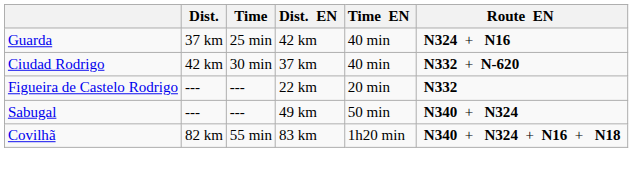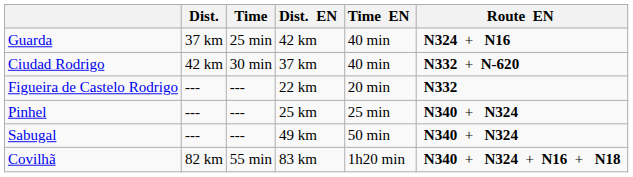 <table class="wikitable" border="2">
 <tr>
 <th></th>
 <th>Dist.<br></th>
 <th>Time </th>
 <th>Dist. <span> <strong> EN </strong></span></th>
 <th>Time <span> <strong> EN </strong></span></th>
 <th>Route <span> <strong> EN </strong></span></th>
 </tr>
 <tr>
 <td><a href='#'>Guarda</a></td>
 <td>37 km</td>
 <td>25 min</td>
 <td>42 km</td>
 <td>40 min</td>
 <td><span> <strong> N324 </strong></span> + <span> <strong>  N16 </strong></span></td>
 </tr>
 <tr>
 <td><a href='#'>Ciudad Rodrigo</a></td>
 <td>42 km</td>
 <td>30 min</td>
 <td>37 km</td>
 <td>40 min</td>
 <td><span> <strong> N332 </strong></span> + <span> <strong> N-620 </strong></span></td>
 </tr>
 <tr>
 <td><a href='#'>Figueira de Castelo Rodrigo</a></td>
 <td>---</td>
 <td>---</td>
 <td>22 km</td>
 <td>20 min</td>
 <td><span> <strong> N332 </strong></span></td>
 </tr>
 <tr>
+<td><a href='#'>Pinhel</a></td>
+<td>---</td>
+<td>---</td>
+<td>25 km</td>
+<td>25 min</td>
+<td><span> <strong> N340 </strong></span> + <span> <strong>  N324 </strong></span></td>
+</tr>
+<tr>
 <td><a href='#'>Sabugal</a></td>
 <td>---</td>
 <td>---</td>
 <td>49 km</td>
 <td>50 min</td>
 <td><span> <strong> N340 </strong></span> + <span> <strong>  N324 </strong></span></td>
 </tr>
 <tr>
 <td><a href='#'>Covilhã</a></td>
 <td>82 km</td>
 <td>55 min</td>
 <td>83 km</td>
 <td>1h20 min</td>
 <td><span> <strong> N340 </strong></span> + <span> <strong>  N324 </strong></span> + <span> <strong> N16 </strong></span> + <span> <strong>  N18 </strong></span></td>
 </tr>
 </table>
